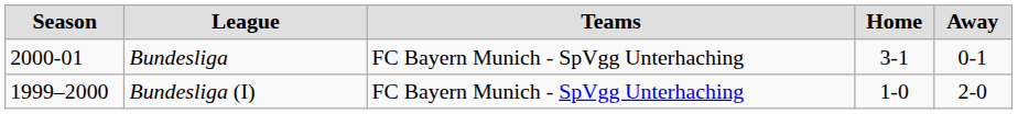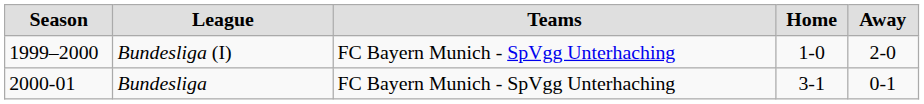 <table class="wikitable">
 <tr style="text-align:center; background:#dfdfdf;">
 <td style="width:80px;"><strong>Season</strong></td>
 <td style="width:170px;"><strong>League</strong></td>
 <td style="width:350px;"><strong>Teams</strong></td>
 <td style="width:50px;"><strong>Home</strong></td>
 <td style="width:50px;"><strong>Away</strong></td>
 </tr>
 <tr>
+<td style="text-align:left;">1999–2000</td>
+<td style="text-align:left;"><em>Bundesliga</em> (I)</td>
+<td style="text-align:left;">FC Bayern Munich - <a href='#'>SpVgg Unterhaching</a></td>
+<td style="text-align:center;">1-0</td>
+<td style="text-align:center;">2-0</td>
+</tr>
+<tr>
 <td style="text-align:left;">2000-01</td>
 <td style="text-align:left;"><em>Bundesliga</em></td>
 <td style="text-align:left;">FC Bayern Munich - SpVgg Unterhaching</td>
 <td style="text-align:center;">3-1</td>
 <td style="text-align:center;">0-1</td>
 </tr>
-<tr>
-<td style="text-align:left;">1999–2000</td>
-<td style="text-align:left;"><em>Bundesliga</em> (I)</td>
-<td style="text-align:left;">FC Bayern Munich - <a href='#'>SpVgg Unterhaching</a></td>
-<td style="text-align:center;">1-0</td>
-<td style="text-align:center;">2-0</td>
-</tr>
 </table>
